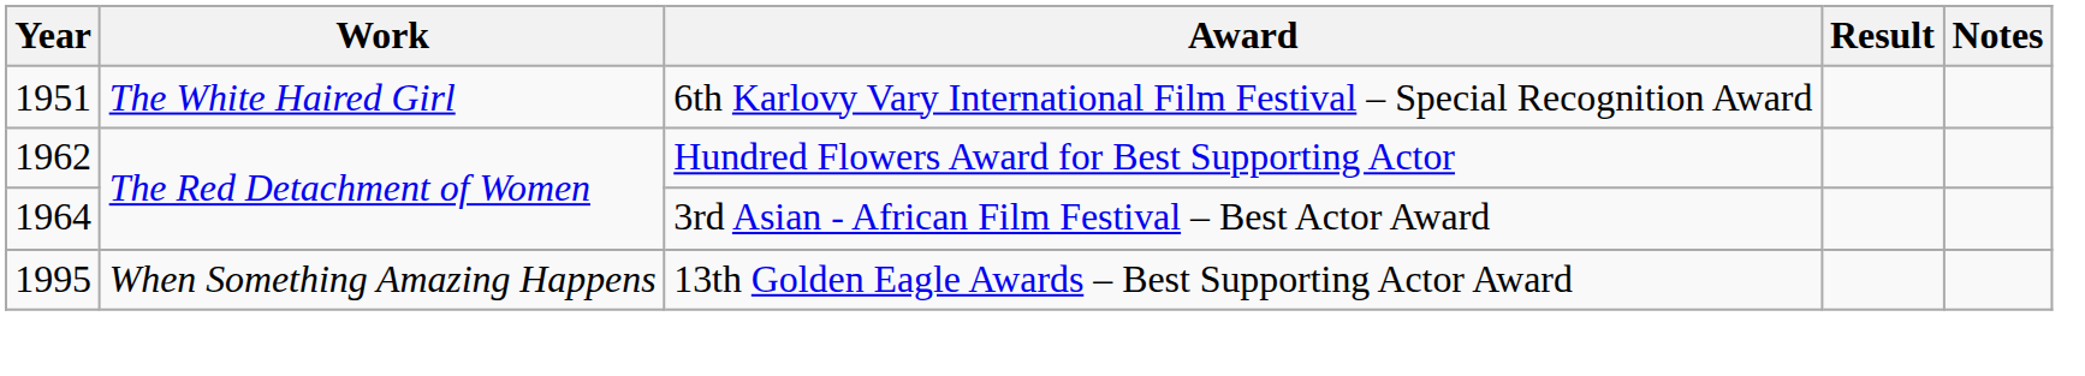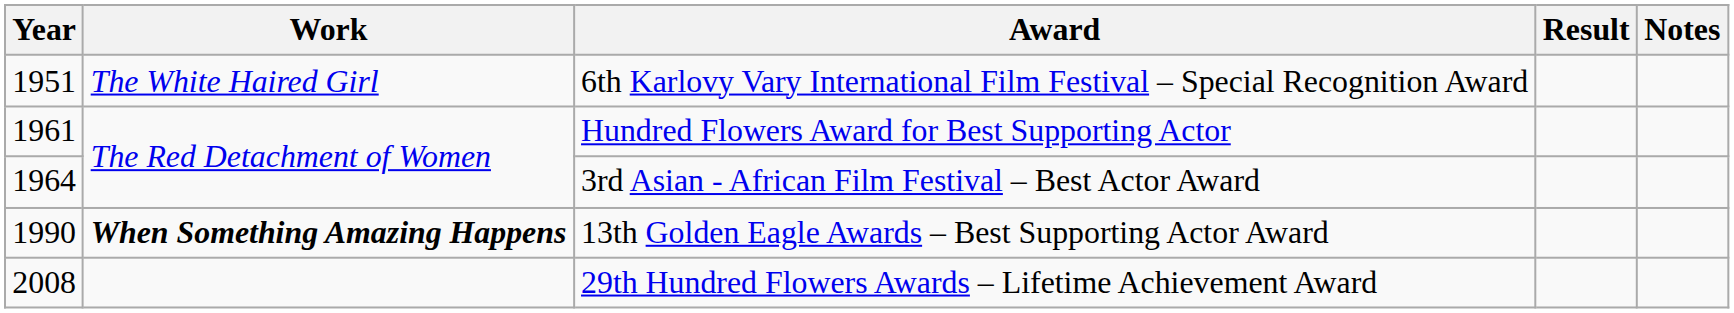 <table class="wikitable">
 <tr>
 <th>Year</th>
 <th>Work</th>
 <th>Award</th>
 <th>Result</th>
 <th>Notes</th>
 </tr>
 <tr>
 <td>1951</td>
 <td><em><a href='#'>The White Haired Girl</a></em></td>
 <td>6th <a href='#'>Karlovy Vary International Film Festival</a> – Special Recognition Award</td>
 <td></td>
 <td></td>
 </tr>
 <tr>
-<td>1962</td>
+<td>1961</td>
 <td rowspan="2"><em><a href='#'>The Red Detachment of Women</a></em></td>
 <td><a href='#'>Hundred Flowers Award for Best Supporting Actor</a></td>
 <td></td>
 <td></td>
 </tr>
 <tr>
 <td>1964</td>
 <td>3rd <a href='#'>Asian - African Film Festival</a> – Best Actor Award</td>
 <td></td>
 <td></td>
 </tr>
 <tr>
-<td>1995</td>
-<td><em>When Something Amazing Happens</em></td>
+<td>1990</td>
+<td><strong><em>When Something Amazing Happens</em></strong></td>
 <td>13th <a href='#'>Golden Eagle Awards</a> – Best Supporting Actor Award</td>
 <td></td>
 <td></td>
 </tr>
+<tr>
+<td>2008</td>
+<td></td>
+<td><a href='#'>29th Hundred Flowers Awards</a> – Lifetime Achievement Award</td>
+<td></td>
+<td></td>
+</tr>
 </table>
